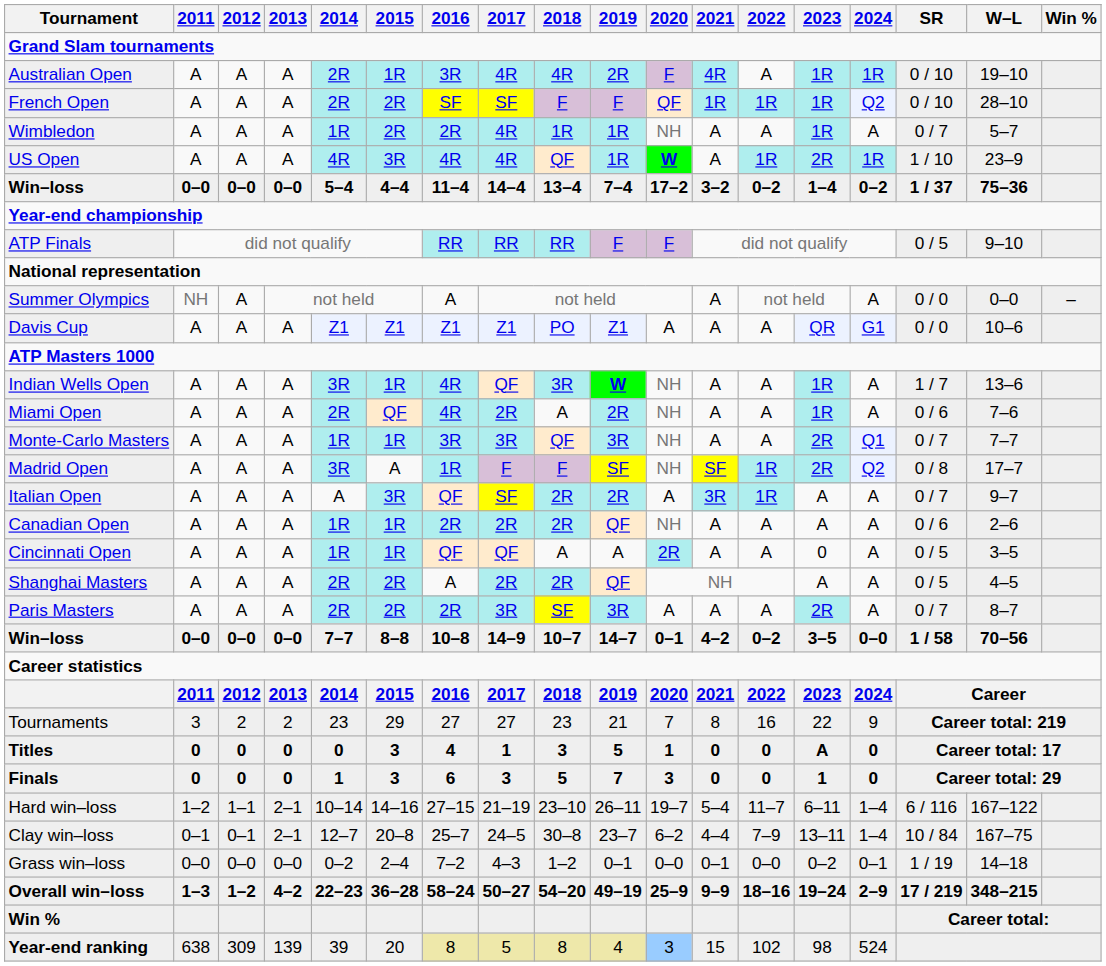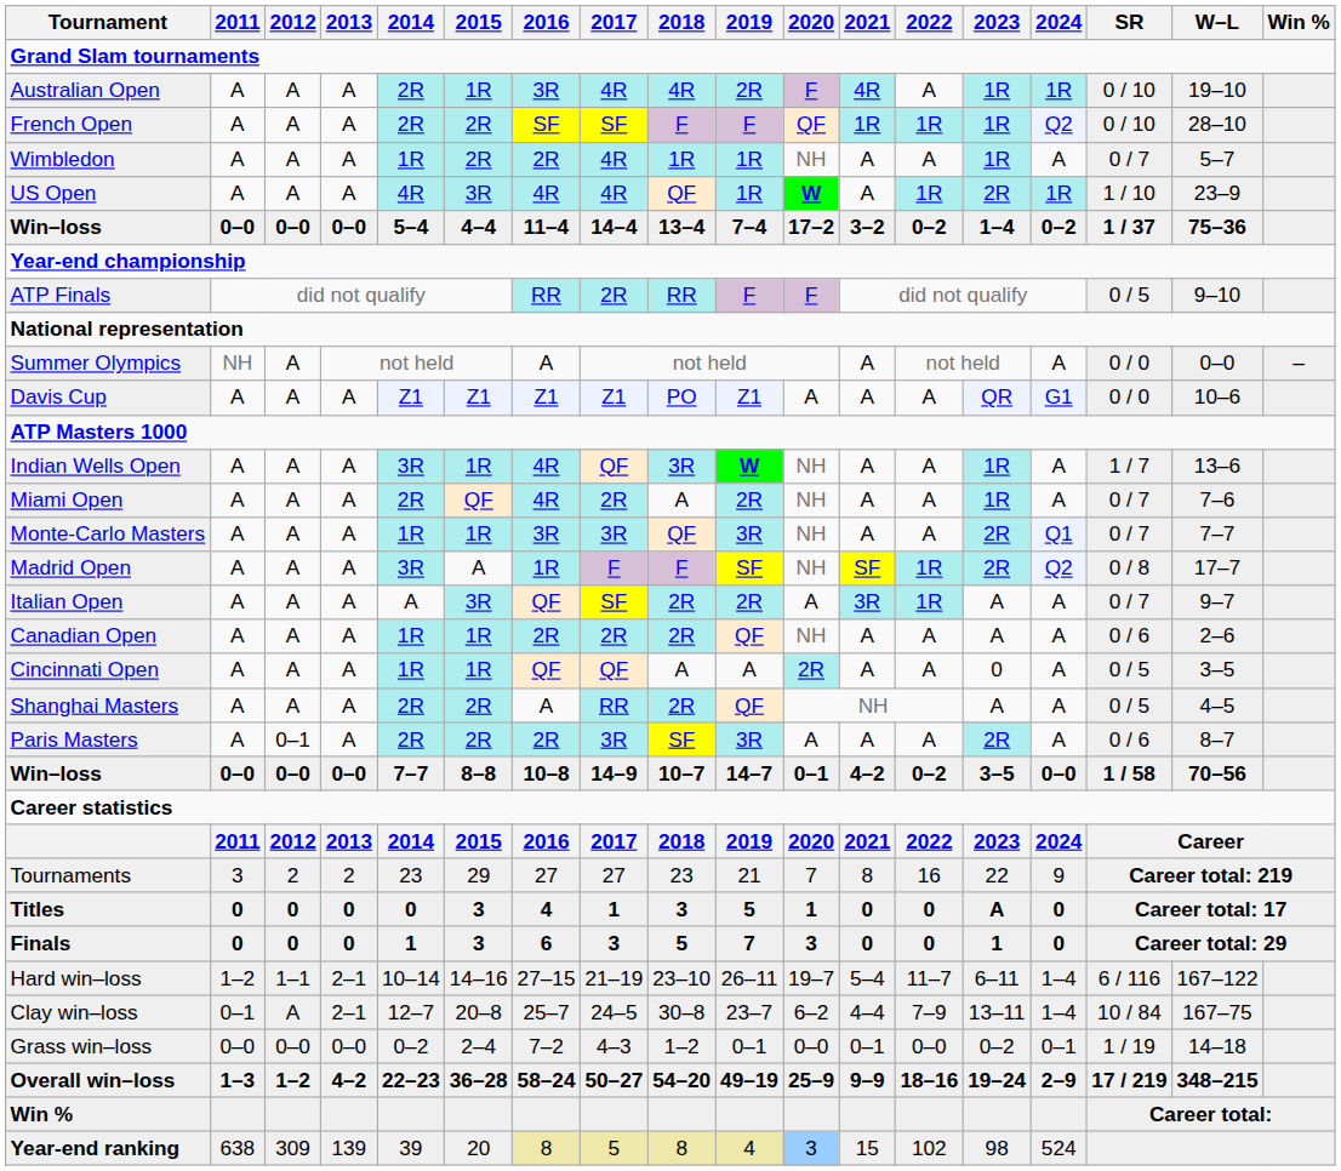 <table class="wikitable nowrap" style="text-align:center; font-size:96%">
 <tr>
 <th>Tournament</th>
 <th><a href='#'>2011</a></th>
 <th><a href='#'>2012</a></th>
 <th><a href='#'>2013</a></th>
 <th><a href='#'>2014</a></th>
 <th><a href='#'>2015</a></th>
 <th><a href='#'>2016</a></th>
 <th><a href='#'>2017</a></th>
 <th><a href='#'>2018</a></th>
 <th><a href='#'>2019</a></th>
 <th><a href='#'>2020</a></th>
 <th><a href='#'>2021</a></th>
 <th><a href='#'>2022</a></th>
 <th><a href='#'>2023</a></th>
 <th><a href='#'>2024</a></th>
 <th>SR</th>
 <th>W–L</th>
 <th>Win %</th>
 </tr>
 <tr>
 <td colspan="18" align="left"><strong><a href='#'>Grand Slam tournaments</a></strong></td>
 </tr>
 <tr>
 <td style=background:#efefef align=left><a href='#'>Australian Open</a></td>
 <td>A</td>
 <td>A</td>
 <td>A</td>
 <td bgcolor=afeeee><a href='#'>2R</a></td>
 <td bgcolor=afeeee><a href='#'>1R</a></td>
 <td bgcolor=afeeee><a href='#'>3R</a></td>
 <td bgcolor=afeeee><a href='#'>4R</a></td>
 <td bgcolor=afeeee><a href='#'>4R</a></td>
 <td bgcolor=afeeee><a href='#'>2R</a></td>
 <td bgcolor=thistle><a href='#'>F</a></td>
 <td bgcolor=afeeee><a href='#'>4R</a></td>
 <td>A</td>
 <td bgcolor=afeeee><a href='#'>1R</a></td>
 <td bgcolor=afeeee><a href='#'>1R</a></td>
 <td style=background:#efefef>0 / 10</td>
 <td style=background:#efefef>19–10</td>
 <td style=background:#efefef></td>
 </tr>
 <tr>
 <td style=background:#efefef align=left><a href='#'>French Open</a></td>
 <td>A</td>
 <td>A</td>
 <td>A</td>
 <td bgcolor=afeeee><a href='#'>2R</a></td>
 <td bgcolor=afeeee><a href='#'>2R</a></td>
 <td bgcolor=yellow><a href='#'>SF</a></td>
 <td bgcolor=yellow><a href='#'>SF</a></td>
 <td bgcolor=thistle><a href='#'>F</a></td>
 <td bgcolor=thistle><a href='#'>F</a></td>
 <td bgcolor=ffebcd><a href='#'>QF</a></td>
 <td bgcolor=afeeee><a href='#'>1R</a></td>
 <td bgcolor=afeeee><a href='#'>1R</a></td>
 <td bgcolor=afeeee><a href='#'>1R</a></td>
 <td bgcolor=ecf2ff><a href='#'>Q2</a></td>
 <td style=background:#efefef>0 / 10</td>
 <td style=background:#efefef>28–10</td>
 <td style=background:#efefef></td>
 </tr>
 <tr>
 <td style=background:#efefef align=left><a href='#'>Wimbledon</a></td>
 <td>A</td>
 <td>A</td>
 <td>A</td>
 <td bgcolor=afeeee><a href='#'>1R</a></td>
 <td bgcolor=afeeee><a href='#'>2R</a></td>
 <td bgcolor=afeeee><a href='#'>2R</a></td>
 <td bgcolor=afeeee><a href='#'>4R</a></td>
 <td bgcolor=afeeee><a href='#'>1R</a></td>
 <td bgcolor=afeeee><a href='#'>1R</a></td>
 <td style=color:#767676>NH</td>
 <td>A</td>
 <td>A</td>
 <td bgcolor=afeeee><a href='#'>1R</a></td>
 <td>A</td>
 <td style=background:#efefef>0 / 7</td>
 <td style=background:#efefef>5–7</td>
 <td style=background:#efefef></td>
 </tr>
 <tr>
 <td style=background:#efefef align=left><a href='#'>US Open</a></td>
 <td>A</td>
 <td>A</td>
 <td>A</td>
 <td bgcolor=afeeee><a href='#'>4R</a></td>
 <td bgcolor=afeeee><a href='#'>3R</a></td>
 <td bgcolor=afeeee><a href='#'>4R</a></td>
 <td bgcolor=afeeee><a href='#'>4R</a></td>
 <td bgcolor=ffebcd><a href='#'>QF</a></td>
 <td bgcolor=afeeee><a href='#'>1R</a></td>
 <td bgcolor=lime><a href='#'><strong>W</strong></a></td>
 <td>A</td>
 <td bgcolor=afeeee><a href='#'>1R</a></td>
 <td bgcolor=afeeee><a href='#'>2R</a></td>
 <td bgcolor=afeeee><a href='#'>1R</a></td>
 <td style=background:#efefef>1 / 10</td>
 <td style=background:#efefef>23–9</td>
 <td style=background:#efefef></td>
 </tr>
 <tr style=font-weight:bold;background:#efefef>
 <td style=text-align:left>Win–loss</td>
 <td>0–0</td>
 <td>0–0</td>
 <td>0–0</td>
 <td>5–4</td>
 <td>4–4</td>
 <td>11–4</td>
 <td>14–4</td>
 <td>13–4</td>
 <td>7–4</td>
 <td>17–2</td>
 <td>3–2</td>
 <td>0–2</td>
 <td>1–4</td>
 <td>0–2</td>
 <td>1 / 37</td>
 <td>75–36</td>
 <td></td>
 </tr>
 <tr>
 <td colspan="18" style="text-align:left"><strong><a href='#'>Year-end championship</a></strong></td>
 </tr>
 <tr>
 <td style=background:#efefef align=left><a href='#'>ATP Finals</a></td>
 <td colspan=5 style=color:#767676>did not qualify</td>
 <td bgcolor=afeeee><a href='#'>RR</a></td>
-<td bgcolor=afeeee><a href='#'>RR</a></td>
+<td bgcolor=afeeee><a href='#'>2R</a></td>
 <td bgcolor=afeeee><a href='#'>RR</a></td>
 <td bgcolor=thistle><a href='#'>F</a></td>
 <td bgcolor=thistle><a href='#'>F</a></td>
 <td colspan=4 style=color:#767676>did not qualify</td>
 <td style=background:#efefef>0 / 5</td>
 <td style=background:#efefef>9–10</td>
 <td style=background:#efefef></td>
 </tr>
 <tr>
 <td colspan="18" align="left"><strong>National representation</strong></td>
 </tr>
 <tr>
 <td style=background:#efefef align=left><a href='#'>Summer Olympics</a></td>
 <td style=color:#767676>NH</td>
 <td>A</td>
 <td colspan=3 style=color:#767676>not held</td>
 <td>A</td>
 <td colspan=4 style=color:#767676>not held</td>
 <td>A</td>
 <td colspan=2 style=color:#767676>not held</td>
 <td>A</td>
 <td style=background:#efefef>0 / 0</td>
 <td style=background:#efefef>0–0</td>
 <td style=background:#efefef>–</td>
 </tr>
 <tr>
 <td style=background:#efefef align=left><a href='#'>Davis Cup</a></td>
 <td>A</td>
 <td>A</td>
 <td>A</td>
 <td bgcolor=ecf2ff><a href='#'>Z1</a></td>
 <td bgcolor=ecf2ff><a href='#'>Z1</a></td>
 <td bgcolor=ecf2ff><a href='#'>Z1</a></td>
 <td bgcolor=ecf2ff><a href='#'>Z1</a></td>
 <td bgcolor=ecf2ff><a href='#'>PO</a></td>
 <td bgcolor=ecf2ff><a href='#'>Z1</a></td>
 <td>A</td>
 <td>A</td>
 <td>A</td>
 <td bgcolor=ecf2ff><a href='#'>QR</a></td>
 <td bgcolor=ecf2ff><a href='#'>G1</a></td>
 <td style=background:#efefef>0 / 0</td>
 <td style=background:#efefef>10–6</td>
 <td style=background:#efefef></td>
 </tr>
 <tr>
 <td colspan="18" align="left"><strong><a href='#'>ATP Masters 1000</a></strong></td>
 </tr>
 <tr>
 <td style=background:#efefef align=left><a href='#'>Indian Wells Open</a></td>
 <td>A</td>
 <td>A</td>
 <td>A</td>
 <td bgcolor=afeeee><a href='#'>3R</a></td>
 <td bgcolor=afeeee><a href='#'>1R</a></td>
 <td bgcolor=afeeee><a href='#'>4R</a></td>
 <td bgcolor=ffebcd><a href='#'>QF</a></td>
 <td bgcolor=afeeee><a href='#'>3R</a></td>
 <td bgcolor=lime><a href='#'><strong>W</strong></a></td>
 <td style=color:#767676>NH</td>
 <td>A</td>
 <td>A</td>
 <td bgcolor=afeeee><a href='#'>1R</a></td>
 <td>A</td>
 <td style=background:#efefef>1 / 7</td>
 <td style=background:#efefef>13–6</td>
 <td style=background:#efefef></td>
 </tr>
 <tr>
 <td style=background:#efefef align=left><a href='#'>Miami Open</a></td>
 <td>A</td>
 <td>A</td>
 <td>A</td>
 <td bgcolor=afeeee><a href='#'>2R</a></td>
 <td bgcolor=ffebcd><a href='#'>QF</a></td>
 <td bgcolor=afeeee><a href='#'>4R</a></td>
 <td bgcolor=afeeee><a href='#'>2R</a></td>
 <td>A</td>
 <td bgcolor=afeeee><a href='#'>2R</a></td>
 <td style=color:#767676>NH</td>
 <td>A</td>
 <td>A</td>
 <td bgcolor=afeeee><a href='#'>1R</a></td>
 <td>A</td>
-<td style=background:#efefef>0 / 6</td>
+<td style=background:#efefef>0 / 7</td>
 <td style=background:#efefef>7–6</td>
 <td style=background:#efefef></td>
 </tr>
 <tr>
 <td style=background:#efefef align=left><a href='#'>Monte-Carlo Masters</a></td>
 <td>A</td>
 <td>A</td>
 <td>A</td>
 <td bgcolor=afeeee><a href='#'>1R</a></td>
 <td bgcolor=afeeee><a href='#'>1R</a></td>
 <td bgcolor=afeeee><a href='#'>3R</a></td>
 <td bgcolor=afeeee><a href='#'>3R</a></td>
 <td bgcolor=ffebcd><a href='#'>QF</a></td>
 <td bgcolor=afeeee><a href='#'>3R</a></td>
 <td style=color:#767676>NH</td>
 <td>A</td>
 <td>A</td>
 <td bgcolor=afeeee><a href='#'>2R</a></td>
 <td bgcolor=ecf2ff><a href='#'>Q1</a></td>
 <td style=background:#efefef>0 / 7</td>
 <td style=background:#efefef>7–7</td>
 <td style=background:#efefef></td>
 </tr>
 <tr>
 <td style=background:#efefef align=left><a href='#'>Madrid Open</a></td>
 <td>A</td>
 <td>A</td>
 <td>A</td>
 <td bgcolor=afeeee><a href='#'>3R</a></td>
 <td>A</td>
 <td bgcolor=afeeee><a href='#'>1R</a></td>
 <td bgcolor=thistle><a href='#'>F</a></td>
 <td bgcolor=thistle><a href='#'>F</a></td>
 <td bgcolor=yellow><a href='#'>SF</a></td>
 <td style=color:#767676>NH</td>
 <td bgcolor=yellow><a href='#'>SF</a></td>
 <td bgcolor=afeeee><a href='#'>1R</a></td>
 <td bgcolor=afeeee><a href='#'>2R</a></td>
 <td bgcolor=ecf2ff><a href='#'>Q2</a></td>
 <td style=background:#efefef>0 / 8</td>
 <td style=background:#efefef>17–7</td>
 <td style=background:#efefef></td>
 </tr>
 <tr>
 <td style=background:#efefef align=left><a href='#'>Italian Open</a></td>
 <td>A</td>
 <td>A</td>
 <td>A</td>
 <td>A</td>
 <td bgcolor=afeeee><a href='#'>3R</a></td>
 <td bgcolor=ffebcd><a href='#'>QF</a></td>
 <td bgcolor=yellow><a href='#'>SF</a></td>
 <td bgcolor=afeeee><a href='#'>2R</a></td>
 <td bgcolor=afeeee><a href='#'>2R</a></td>
 <td>A</td>
 <td bgcolor=afeeee><a href='#'>3R</a></td>
 <td bgcolor=afeeee><a href='#'>1R</a></td>
 <td>A</td>
 <td>A</td>
 <td style=background:#efefef>0 / 7</td>
 <td style=background:#efefef>9–7</td>
 <td style=background:#efefef></td>
 </tr>
 <tr>
 <td style=background:#efefef align=left><a href='#'>Canadian Open</a></td>
 <td>A</td>
 <td>A</td>
 <td>A</td>
 <td bgcolor=afeeee><a href='#'>1R</a></td>
 <td bgcolor=afeeee><a href='#'>1R</a></td>
 <td bgcolor=afeeee><a href='#'>2R</a></td>
 <td bgcolor=afeeee><a href='#'>2R</a></td>
 <td bgcolor=afeeee><a href='#'>2R</a></td>
 <td bgcolor=ffebcd><a href='#'>QF</a></td>
 <td style=color:#767676>NH</td>
 <td>A</td>
 <td>A</td>
 <td>A</td>
 <td>A</td>
 <td style=background:#efefef>0 / 6</td>
 <td style=background:#efefef>2–6</td>
 <td style=background:#efefef></td>
 </tr>
 <tr>
 <td style=background:#efefef align=left><a href='#'>Cincinnati Open</a></td>
 <td>A</td>
 <td>A</td>
 <td>A</td>
 <td bgcolor=afeeee><a href='#'>1R</a></td>
 <td bgcolor=afeeee><a href='#'>1R</a></td>
 <td bgcolor=ffebcd><a href='#'>QF</a></td>
 <td bgcolor=ffebcd><a href='#'>QF</a></td>
 <td>A</td>
 <td>A</td>
 <td bgcolor=afeeee><a href='#'>2R</a></td>
 <td>A</td>
 <td>A</td>
 <td>0</td>
 <td>A</td>
 <td style=background:#efefef>0 / 5</td>
 <td style=background:#efefef>3–5</td>
 <td style=background:#efefef></td>
 </tr>
 <tr>
 <td style=background:#efefef align=left><a href='#'>Shanghai Masters</a></td>
 <td>A</td>
 <td>A</td>
 <td>A</td>
 <td bgcolor=afeeee><a href='#'>2R</a></td>
 <td bgcolor=afeeee><a href='#'>2R</a></td>
 <td>A</td>
-<td bgcolor=afeeee><a href='#'>2R</a></td>
+<td bgcolor=afeeee><a href='#'>RR</a></td>
 <td bgcolor=afeeee><a href='#'>2R</a></td>
 <td bgcolor=ffebcd><a href='#'>QF</a></td>
 <td colspan=3 style=color:#767676>NH</td>
 <td>A</td>
 <td>A</td>
 <td style=background:#efefef>0 / 5</td>
 <td style=background:#efefef>4–5</td>
 <td style=background:#efefef></td>
 </tr>
 <tr>
 <td style=background:#efefef align=left><a href='#'>Paris Masters</a></td>
 <td>A</td>
-<td>A</td>
+<td>0–1</td>
 <td>A</td>
 <td bgcolor=afeeee><a href='#'>2R</a></td>
 <td bgcolor=afeeee><a href='#'>2R</a></td>
 <td bgcolor=afeeee><a href='#'>2R</a></td>
 <td bgcolor=afeeee><a href='#'>3R</a></td>
 <td bgcolor=yellow><a href='#'>SF</a></td>
 <td bgcolor=afeeee><a href='#'>3R</a></td>
 <td>A</td>
 <td>A</td>
 <td>A</td>
 <td bgcolor=afeeee><a href='#'>2R</a></td>
 <td>A</td>
-<td style=background:#efefef>0 / 7</td>
+<td style=background:#efefef>0 / 6</td>
 <td style=background:#efefef>8–7</td>
 <td style=background:#efefef></td>
 </tr>
 <tr style=font-weight:bold;background:#efefef>
 <td style=text-align:left>Win–loss</td>
 <td>0–0</td>
 <td>0–0</td>
 <td>0–0</td>
 <td>7–7</td>
 <td>8–8</td>
 <td>10–8</td>
 <td>14–9</td>
 <td>10–7</td>
 <td>14–7</td>
 <td>0–1</td>
 <td>4–2</td>
 <td>0–2</td>
 <td>3–5</td>
 <td>0–0</td>
 <td>1 / 58</td>
 <td>70–56</td>
 <td></td>
 </tr>
 <tr>
 <td colspan="18" align="left"><strong>Career statistics</strong></td>
 </tr>
 <tr>
 <th></th>
 <th><a href='#'>2011</a></th>
 <th><a href='#'>2012</a></th>
 <th><a href='#'>2013</a></th>
 <th><a href='#'>2014</a></th>
 <th><a href='#'>2015</a></th>
 <th><a href='#'>2016</a></th>
 <th><a href='#'>2017</a></th>
 <th><a href='#'>2018</a></th>
 <th><a href='#'>2019</a></th>
 <th><a href='#'>2020</a></th>
 <th><a href='#'>2021</a></th>
 <th><a href='#'>2022</a></th>
 <th><a href='#'>2023</a></th>
 <th><a href='#'>2024</a></th>
 <th colspan=3>Career</th>
 </tr>
 <tr bgcolor=efefef>
 <td style=text-align:left>Tournaments</td>
 <td>3</td>
 <td>2</td>
 <td>2</td>
 <td>23</td>
 <td>29</td>
 <td>27</td>
 <td>27</td>
 <td>23</td>
 <td>21</td>
 <td>7</td>
 <td>8</td>
 <td>16</td>
 <td>22</td>
 <td>9</td>
 <td colspan="3"><strong>Career total: 219</strong></td>
 </tr>
 <tr style=font-weight:bold;background:#efefef>
 <td style=text-align:left>Titles</td>
 <td>0</td>
 <td>0</td>
 <td>0</td>
 <td>0</td>
 <td>3</td>
 <td>4</td>
 <td>1</td>
 <td>3</td>
 <td>5</td>
 <td>1</td>
 <td>0</td>
 <td>0</td>
 <td>A</td>
 <td>0</td>
 <td colspan="3">Career total: 17</td>
 </tr>
 <tr style=font-weight:bold;background:#efefef>
 <td style=text-align:left>Finals</td>
 <td>0</td>
 <td>0</td>
 <td>0</td>
 <td>1</td>
 <td>3</td>
 <td>6</td>
 <td>3</td>
 <td>5</td>
 <td>7</td>
 <td>3</td>
 <td>0</td>
 <td>0</td>
 <td>1</td>
 <td>0</td>
 <td colspan="3">Career total: 29</td>
 </tr>
 <tr bgcolor=efefef>
 <td align=left>Hard win–loss</td>
 <td>1–2</td>
 <td>1–1</td>
 <td>2–1</td>
 <td>10–14</td>
 <td>14–16</td>
 <td>27–15</td>
 <td>21–19</td>
 <td>23–10</td>
 <td>26–11</td>
 <td>19–7</td>
 <td>5–4</td>
 <td>11–7</td>
 <td>6–11</td>
 <td>1–4</td>
 <td>6 / 116</td>
 <td>167–122</td>
 <td></td>
 </tr>
 <tr bgcolor=efefef>
 <td align=left>Clay win–loss</td>
 <td>0–1</td>
-<td>0–1</td>
+<td>A</td>
 <td>2–1</td>
 <td>12–7</td>
 <td>20–8</td>
 <td>25–7</td>
 <td>24–5</td>
 <td>30–8</td>
 <td>23–7</td>
 <td>6–2</td>
 <td>4–4</td>
 <td>7–9</td>
 <td>13–11</td>
 <td>1–4</td>
 <td>10 / 84</td>
 <td>167–75</td>
 <td></td>
 </tr>
 <tr bgcolor=efefef>
 <td align=left>Grass win–loss</td>
 <td>0–0</td>
 <td>0–0</td>
 <td>0–0</td>
 <td>0–2</td>
 <td>2–4</td>
 <td>7–2</td>
 <td>4–3</td>
 <td>1–2</td>
 <td>0–1</td>
 <td>0–0</td>
 <td>0–1</td>
 <td>0–0</td>
 <td>0–2</td>
 <td>0–1</td>
 <td>1 / 19</td>
 <td>14–18</td>
 <td></td>
 </tr>
 <tr style=font-weight:bold;background:#efefef>
 <td style=text-align:left>Overall win–loss</td>
 <td>1–3</td>
 <td>1–2</td>
 <td>4–2</td>
 <td>22–23</td>
 <td>36–28</td>
 <td>58–24</td>
 <td>50–27</td>
 <td>54–20</td>
 <td>49–19</td>
 <td>25–9</td>
 <td>9–9</td>
 <td>18–16</td>
 <td>19–24</td>
 <td>2–9</td>
 <td>17 / 219</td>
 <td>348–215</td>
 <td></td>
 </tr>
 <tr style=font-weight:bold;background:#efefef>
 <td style=text-align:left>Win %</td>
 <td></td>
 <td></td>
 <td></td>
 <td></td>
 <td></td>
 <td></td>
 <td></td>
 <td></td>
 <td></td>
 <td></td>
 <td></td>
 <td></td>
 <td></td>
 <td></td>
 <td colspan="3">Career total: </td>
 </tr>
 <tr bgcolor=efefef>
 <td align=left><strong>Year-end ranking</strong></td>
 <td>638</td>
 <td>309</td>
 <td>139</td>
 <td>39</td>
 <td>20</td>
 <td bgcolor=eee8aa>8</td>
 <td bgcolor=eee8aa>5</td>
 <td bgcolor=eee8aa>8</td>
 <td bgcolor=eee8aa>4</td>
 <td bgcolor=99ccff>3</td>
 <td>15</td>
 <td>102</td>
 <td>98</td>
 <td>524</td>
 <td colspan="3"></td>
 </tr>
 </table>
